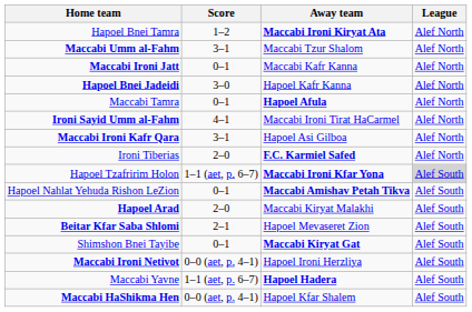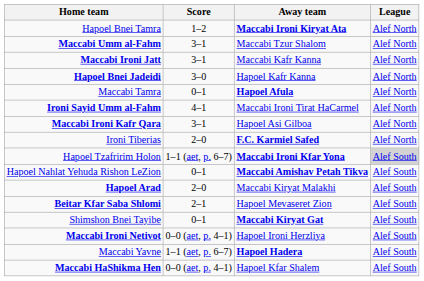 <table class="wikitable" style="text-align: center">
 <tr>
 <th>Home team</th>
 <th>Score</th>
 <th>Away team</th>
 <th>League</th>
 </tr>
 <tr>
 <td align="right"><a href='#'>Hapoel Bnei Tamra</a></td>
 <td>1–2</td>
 <td align="left"><strong><a href='#'>Maccabi Ironi Kiryat Ata</a></strong></td>
 <td><a href='#'>Alef North</a></td>
 </tr>
 <tr>
 <td align="right"><strong><a href='#'>Maccabi Umm al-Fahm</a></strong></td>
 <td>3–1</td>
 <td align="left"><a href='#'>Maccabi Tzur Shalom</a></td>
 <td><a href='#'>Alef North</a></td>
 </tr>
 <tr>
 <td align="right"><strong><a href='#'>Maccabi Ironi Jatt</a></strong></td>
-<td>0–1</td>
+<td>3–1</td>
 <td align="left"><a href='#'>Maccabi Kafr Kanna</a></td>
 <td><a href='#'>Alef North</a></td>
 </tr>
 <tr>
 <td align="right"><strong><a href='#'>Hapoel Bnei Jadeidi</a></strong></td>
 <td>3–0</td>
 <td align="left"><a href='#'>Hapoel Kafr Kanna</a></td>
 <td><a href='#'>Alef North</a></td>
 </tr>
 <tr>
 <td align="right"><a href='#'>Maccabi Tamra</a></td>
 <td>0–1</td>
 <td align="left"><strong><a href='#'>Hapoel Afula</a></strong></td>
 <td><a href='#'>Alef North</a></td>
 </tr>
 <tr>
 <td align="right"><strong><a href='#'>Ironi Sayid Umm al-Fahm</a></strong></td>
 <td>4–1</td>
 <td align="left"><a href='#'>Maccabi Ironi Tirat HaCarmel</a></td>
 <td><a href='#'>Alef North</a></td>
 </tr>
 <tr>
 <td align="right"><strong><a href='#'>Maccabi Ironi Kafr Qara</a></strong></td>
 <td>3–1</td>
 <td align="left"><a href='#'>Hapoel Asi Gilboa</a></td>
 <td><a href='#'>Alef North</a></td>
 </tr>
 <tr>
 <td align="right"><a href='#'>Ironi Tiberias</a></td>
 <td>2–0</td>
 <td align="left"><strong><a href='#'>F.C. Karmiel Safed</a></strong></td>
 <td><a href='#'>Alef North</a></td>
 </tr>
 <tr>
 <td align="right"><a href='#'>Hapoel Tzafririm Holon</a></td>
 <td>1–1 (<a href='#'>aet</a>, <a href='#'>p.</a> 6–7)</td>
 <td align="left"><strong><a href='#'>Maccabi Ironi Kfar Yona</a></strong></td>
 <td style="background: lightgrey;"><a href='#'>Alef South</a></td>
 </tr>
 <tr>
 <td align="right"><a href='#'>Hapoel Nahlat Yehuda Rishon LeZion</a></td>
 <td>0–1</td>
 <td align="left"><strong><a href='#'>Maccabi Amishav Petah Tikva</a></strong></td>
 <td><a href='#'>Alef South</a></td>
 </tr>
 <tr>
 <td align="right"><strong><a href='#'>Hapoel Arad</a></strong></td>
 <td>2–0</td>
 <td align="left"><a href='#'>Maccabi Kiryat Malakhi</a></td>
 <td><a href='#'>Alef South</a></td>
 </tr>
 <tr>
 <td align="right"><strong><a href='#'>Beitar Kfar Saba Shlomi</a></strong></td>
 <td>2–1</td>
 <td align="left"><a href='#'>Hapoel Mevaseret Zion</a></td>
 <td><a href='#'>Alef South</a></td>
 </tr>
 <tr>
 <td align="right"><a href='#'>Shimshon Bnei Tayibe</a></td>
 <td>0–1</td>
 <td align="left"><strong><a href='#'>Maccabi Kiryat Gat</a></strong></td>
 <td><a href='#'>Alef South</a></td>
 </tr>
 <tr>
 <td align="right"><strong><a href='#'>Maccabi Ironi Netivot</a></strong></td>
 <td>0–0 (<a href='#'>aet</a>, <a href='#'>p.</a> 4–1)</td>
 <td align="left"><a href='#'>Hapoel Ironi Herzliya</a></td>
 <td><a href='#'>Alef South</a></td>
 </tr>
 <tr>
 <td align="right"><a href='#'>Maccabi Yavne</a></td>
 <td>1–1 (<a href='#'>aet</a>, <a href='#'>p.</a> 6–7)</td>
 <td align="left"><strong><a href='#'>Hapoel Hadera</a></strong></td>
 <td><a href='#'>Alef South</a></td>
 </tr>
 <tr>
 <td align="right"><strong><a href='#'>Maccabi HaShikma Hen</a></strong></td>
 <td>0–0 (<a href='#'>aet</a>, <a href='#'>p.</a> 4–1)</td>
 <td align="left"><a href='#'>Hapoel Kfar Shalem</a></td>
 <td><a href='#'>Alef South</a></td>
 </tr>
 </table>
